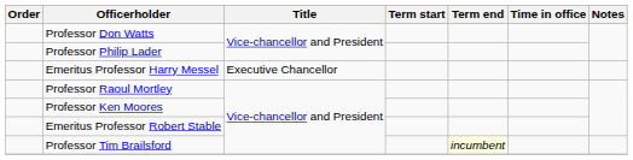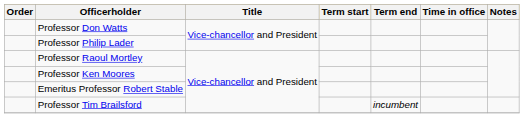 <table class="wikitable sortable">
 <tr style="background:#fc3;">
 <th>Order</th>
 <th>Officerholder</th>
 <th>Title</th>
 <th>Term start</th>
 <th>Term end</th>
 <th>Time in office</th>
 <th>Notes</th>
 </tr>
 <tr>
 <td align=center></td>
 <td>Professor <a href='#'>Don Watts</a> </td>
 <td rowspan=2><a href='#'>Vice-chancellor</a> and President</td>
 <td align=center></td>
 <td align=center></td>
 <td align=right></td>
 <td rowspan=2></td>
 </tr>
 <tr>
 <td align=center></td>
 <td>Professor <a href='#'>Philip Lader</a></td>
 <td align=center></td>
 <td align=center></td>
 <td align=right></td>
 </tr>
 <tr>
 <td align=center></td>
-<td>Emeritus Professor <a href='#'>Harry Messel</a> </td>
-<td>Executive Chancellor</td>
-<td align=center></td>
-<td align=center></td>
-<td align=right></td>
-<td></td>
-</tr>
-<tr>
-<td align=center></td>
 <td>Professor <a href='#'>Raoul Mortley</a> </td>
 <td rowspan=4><a href='#'>Vice-chancellor</a> and President</td>
 <td align=center></td>
 <td align=center></td>
 <td align=right></td>
 <td rowspan=3></td>
 </tr>
 <tr>
 <td align=center></td>
 <td>Professor <a href='#'>Ken Moores</a> </td>
 <td align=center></td>
 <td align=center></td>
 <td align=right></td>
 </tr>
 <tr>
 <td align=center></td>
 <td>Emeritus Professor <a href='#'>Robert Stable</a> </td>
 <td align=center></td>
 <td align=center></td>
 <td align=right><strong></strong></td>
 </tr>
 <tr>
 <td align=center></td>
 <td>Professor <a href='#'>Tim Brailsford</a></td>
 <td align=center></td>
-<td align=center style="background: lightyellow;"><em>incumbent</em></td>
+<td align=center><em>incumbent</em></td>
 <td align=right></td>
 <td></td>
 </tr>
 <tr>
 </tr>
 </table>
